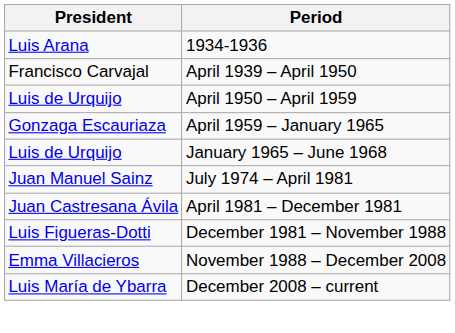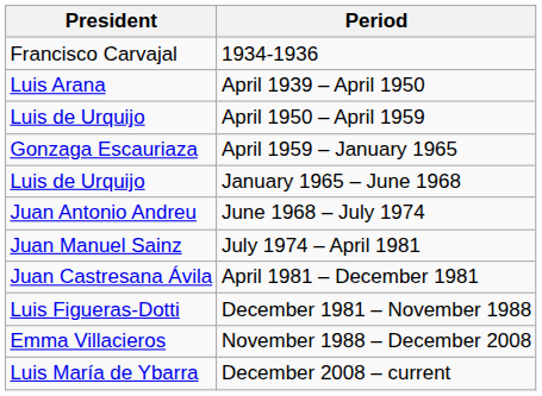 <table class="wikitable">
 <tr>
 <th>President</th>
 <th>Period</th>
 </tr>
 <tr>
-<td><a href='#'>Luis Arana</a></td>
+<td>Francisco Carvajal</td>
 <td>1934-1936</td>
 </tr>
 <tr>
-<td>Francisco Carvajal</td>
+<td><a href='#'>Luis Arana</a></td>
 <td>April 1939 – April 1950</td>
 </tr>
 <tr>
 <td><a href='#'>Luis de Urquijo</a></td>
 <td>April 1950 – April 1959</td>
 </tr>
 <tr>
 <td><a href='#'>Gonzaga Escauriaza</a></td>
 <td>April 1959 – January 1965</td>
 </tr>
 <tr>
 <td><a href='#'>Luis de Urquijo</a></td>
 <td>January 1965 – June 1968</td>
+</tr>
+<tr>
+<td><a href='#'>Juan Antonio Andreu</a></td>
+<td>June 1968 – July 1974</td>
 </tr>
 <tr>
 <td><a href='#'>Juan Manuel Sainz</a></td>
 <td>July 1974 – April 1981</td>
 </tr>
 <tr>
 <td><a href='#'>Juan Castresana Ávila</a></td>
 <td>April 1981 – December 1981</td>
 </tr>
 <tr>
 <td><a href='#'>Luis Figueras-Dotti</a></td>
 <td>December 1981 – November 1988</td>
 </tr>
 <tr>
 <td><a href='#'>Emma Villacieros</a></td>
 <td>November 1988 – December 2008</td>
 </tr>
 <tr>
 <td><a href='#'>Luis María de Ybarra</a></td>
 <td>December 2008 – current</td>
 </tr>
 </table>
